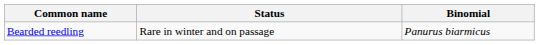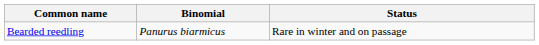 <table width=60% class="wikitable">
 <tr>
 <th width=25%>Common name</th>
+<th width=25%>Binomial</th>
 <th width=50%>Status</th>
-<th width=25%>Binomial</th>
 </tr>
 <tr>
 <td><a href='#'>Bearded reedling</a></td>
+<td><em>Panurus biarmicus</em></td>
 <td>Rare in winter and on passage</td>
-<td><em>Panurus biarmicus</em></td>
 </tr>
 </table>
